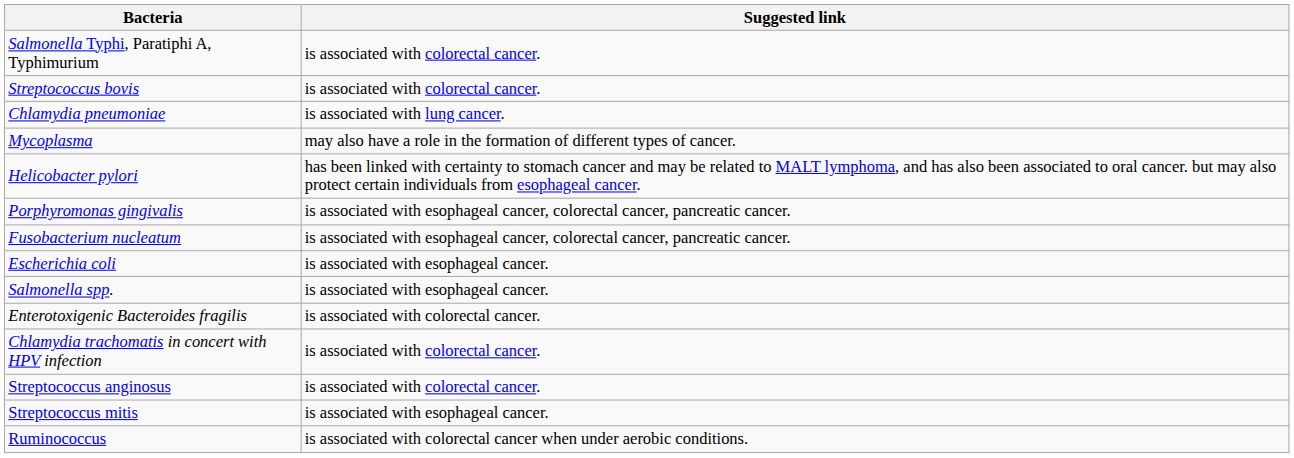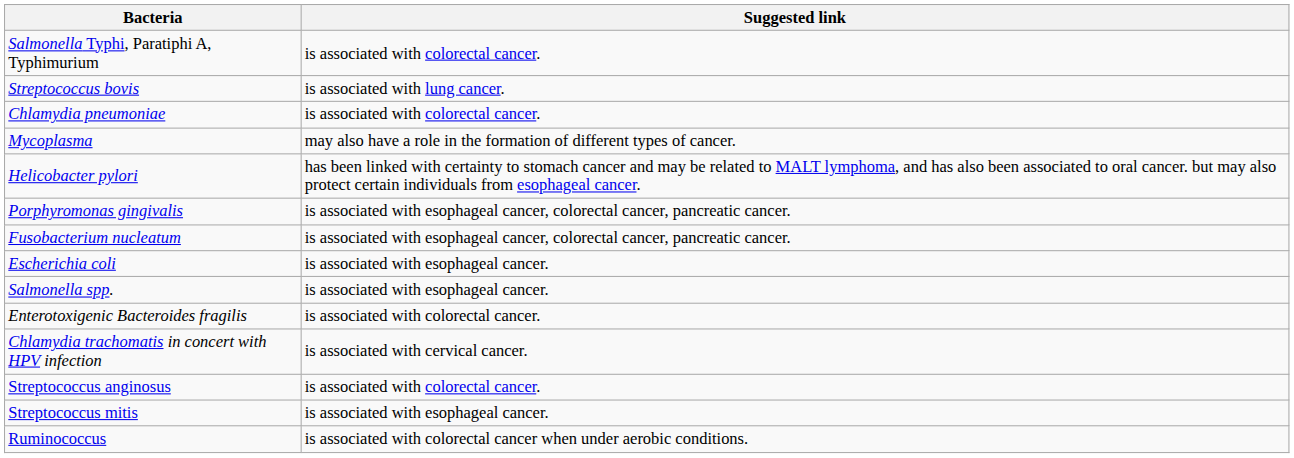 <table class="wikitable">
 <tr>
 <th>Bacteria</th>
 <th>Suggested link</th>
 </tr>
 <tr>
 <td><a href='#'><em>Salmonella</em> Typhi</a>, Paratiphi A, Typhimurium</td>
 <td>is associated with <a href='#'>colorectal cancer</a>.</td>
 </tr>
 <tr>
 <td><em><a href='#'>Streptococcus bovis</a></em></td>
-<td>is associated with <a href='#'>colorectal cancer</a>.</td>
+<td>is associated with  <a href='#'>lung cancer</a>.</td>
 </tr>
 <tr>
 <td><em><a href='#'>Chlamydia pneumoniae</a></em></td>
-<td>is associated with  <a href='#'>lung cancer</a>.</td>
+<td>is associated with <a href='#'>colorectal cancer</a>.</td>
 </tr>
 <tr>
 <td><em><a href='#'>Mycoplasma</a></em></td>
 <td>may also have a role in the formation of different types of cancer.</td>
 </tr>
 <tr>
 <td><em><a href='#'>Helicobacter pylori</a></em></td>
 <td>has been linked with certainty to stomach cancer  and may be related to <a href='#'>MALT lymphoma</a>, and has also been associated to oral cancer. but may also protect certain individuals from <a href='#'>esophageal cancer</a>.</td>
 </tr>
 <tr>
 <td><em><a href='#'>Porphyromonas gingivalis</a></em></td>
 <td>is associated with esophageal cancer, colorectal cancer, pancreatic cancer.</td>
 </tr>
 <tr>
 <td><em><a href='#'>Fusobacterium nucleatum</a></em></td>
 <td>is associated with esophageal cancer, colorectal cancer, pancreatic cancer.</td>
 </tr>
 <tr>
 <td><em><a href='#'>Escherichia coli</a></em></td>
 <td>is associated with esophageal cancer.</td>
 </tr>
 <tr>
 <td><em><a href='#'>Salmonella spp</a>.</em></td>
 <td>is associated with esophageal cancer.</td>
 </tr>
 <tr>
 <td><em>Enterotoxigenic Bacteroides fragilis</em></td>
 <td>is associated with colorectal cancer.</td>
 </tr>
 <tr>
 <td><em><a href='#'>Chlamydia trachomatis</a> in concert with <a href='#'>HPV</a> infection</em></td>
-<td>is associated with <a href='#'>colorectal cancer</a>.</td>
+<td>is associated with cervical cancer.</td>
 </tr>
 <tr>
 <td><a href='#'>Streptococcus anginosus</a></td>
 <td>is associated with <a href='#'>colorectal cancer</a>.</td>
 </tr>
 <tr>
 <td><a href='#'>Streptococcus mitis</a></td>
 <td>is associated with esophageal cancer.</td>
 </tr>
 <tr>
 <td><a href='#'>Ruminococcus</a></td>
 <td>is associated with colorectal cancer when under aerobic conditions.</td>
 </tr>
 </table>
